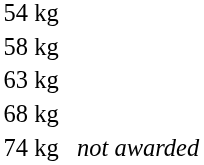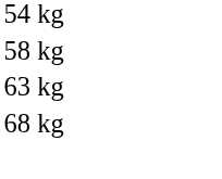 <table>
 <tr>
 <td rowspan=2>54 kg</td>
 <td rowspan=2></td>
 <td rowspan=2></td>
 <td></td>
 </tr>
 <tr>
 <td></td>
 </tr>
 <tr>
 <td rowspan=2>58 kg</td>
 <td rowspan=2></td>
 <td rowspan=2></td>
 <td></td>
 </tr>
 <tr>
 <td></td>
 </tr>
 <tr>
 <td rowspan=2>63 kg</td>
 <td rowspan=2></td>
 <td rowspan=2></td>
 <td></td>
 </tr>
 <tr>
 <td></td>
 </tr>
 <tr>
 <td rowspan=2>68 kg</td>
 <td rowspan=2></td>
 <td rowspan=2></td>
 <td></td>
 </tr>
 <tr>
 <td></td>
 </tr>
-<tr>
-<td>74 kg</td>
-<td></td>
-<td></td>
-<td><em>not awarded</em></td>
-</tr>
 </table>
